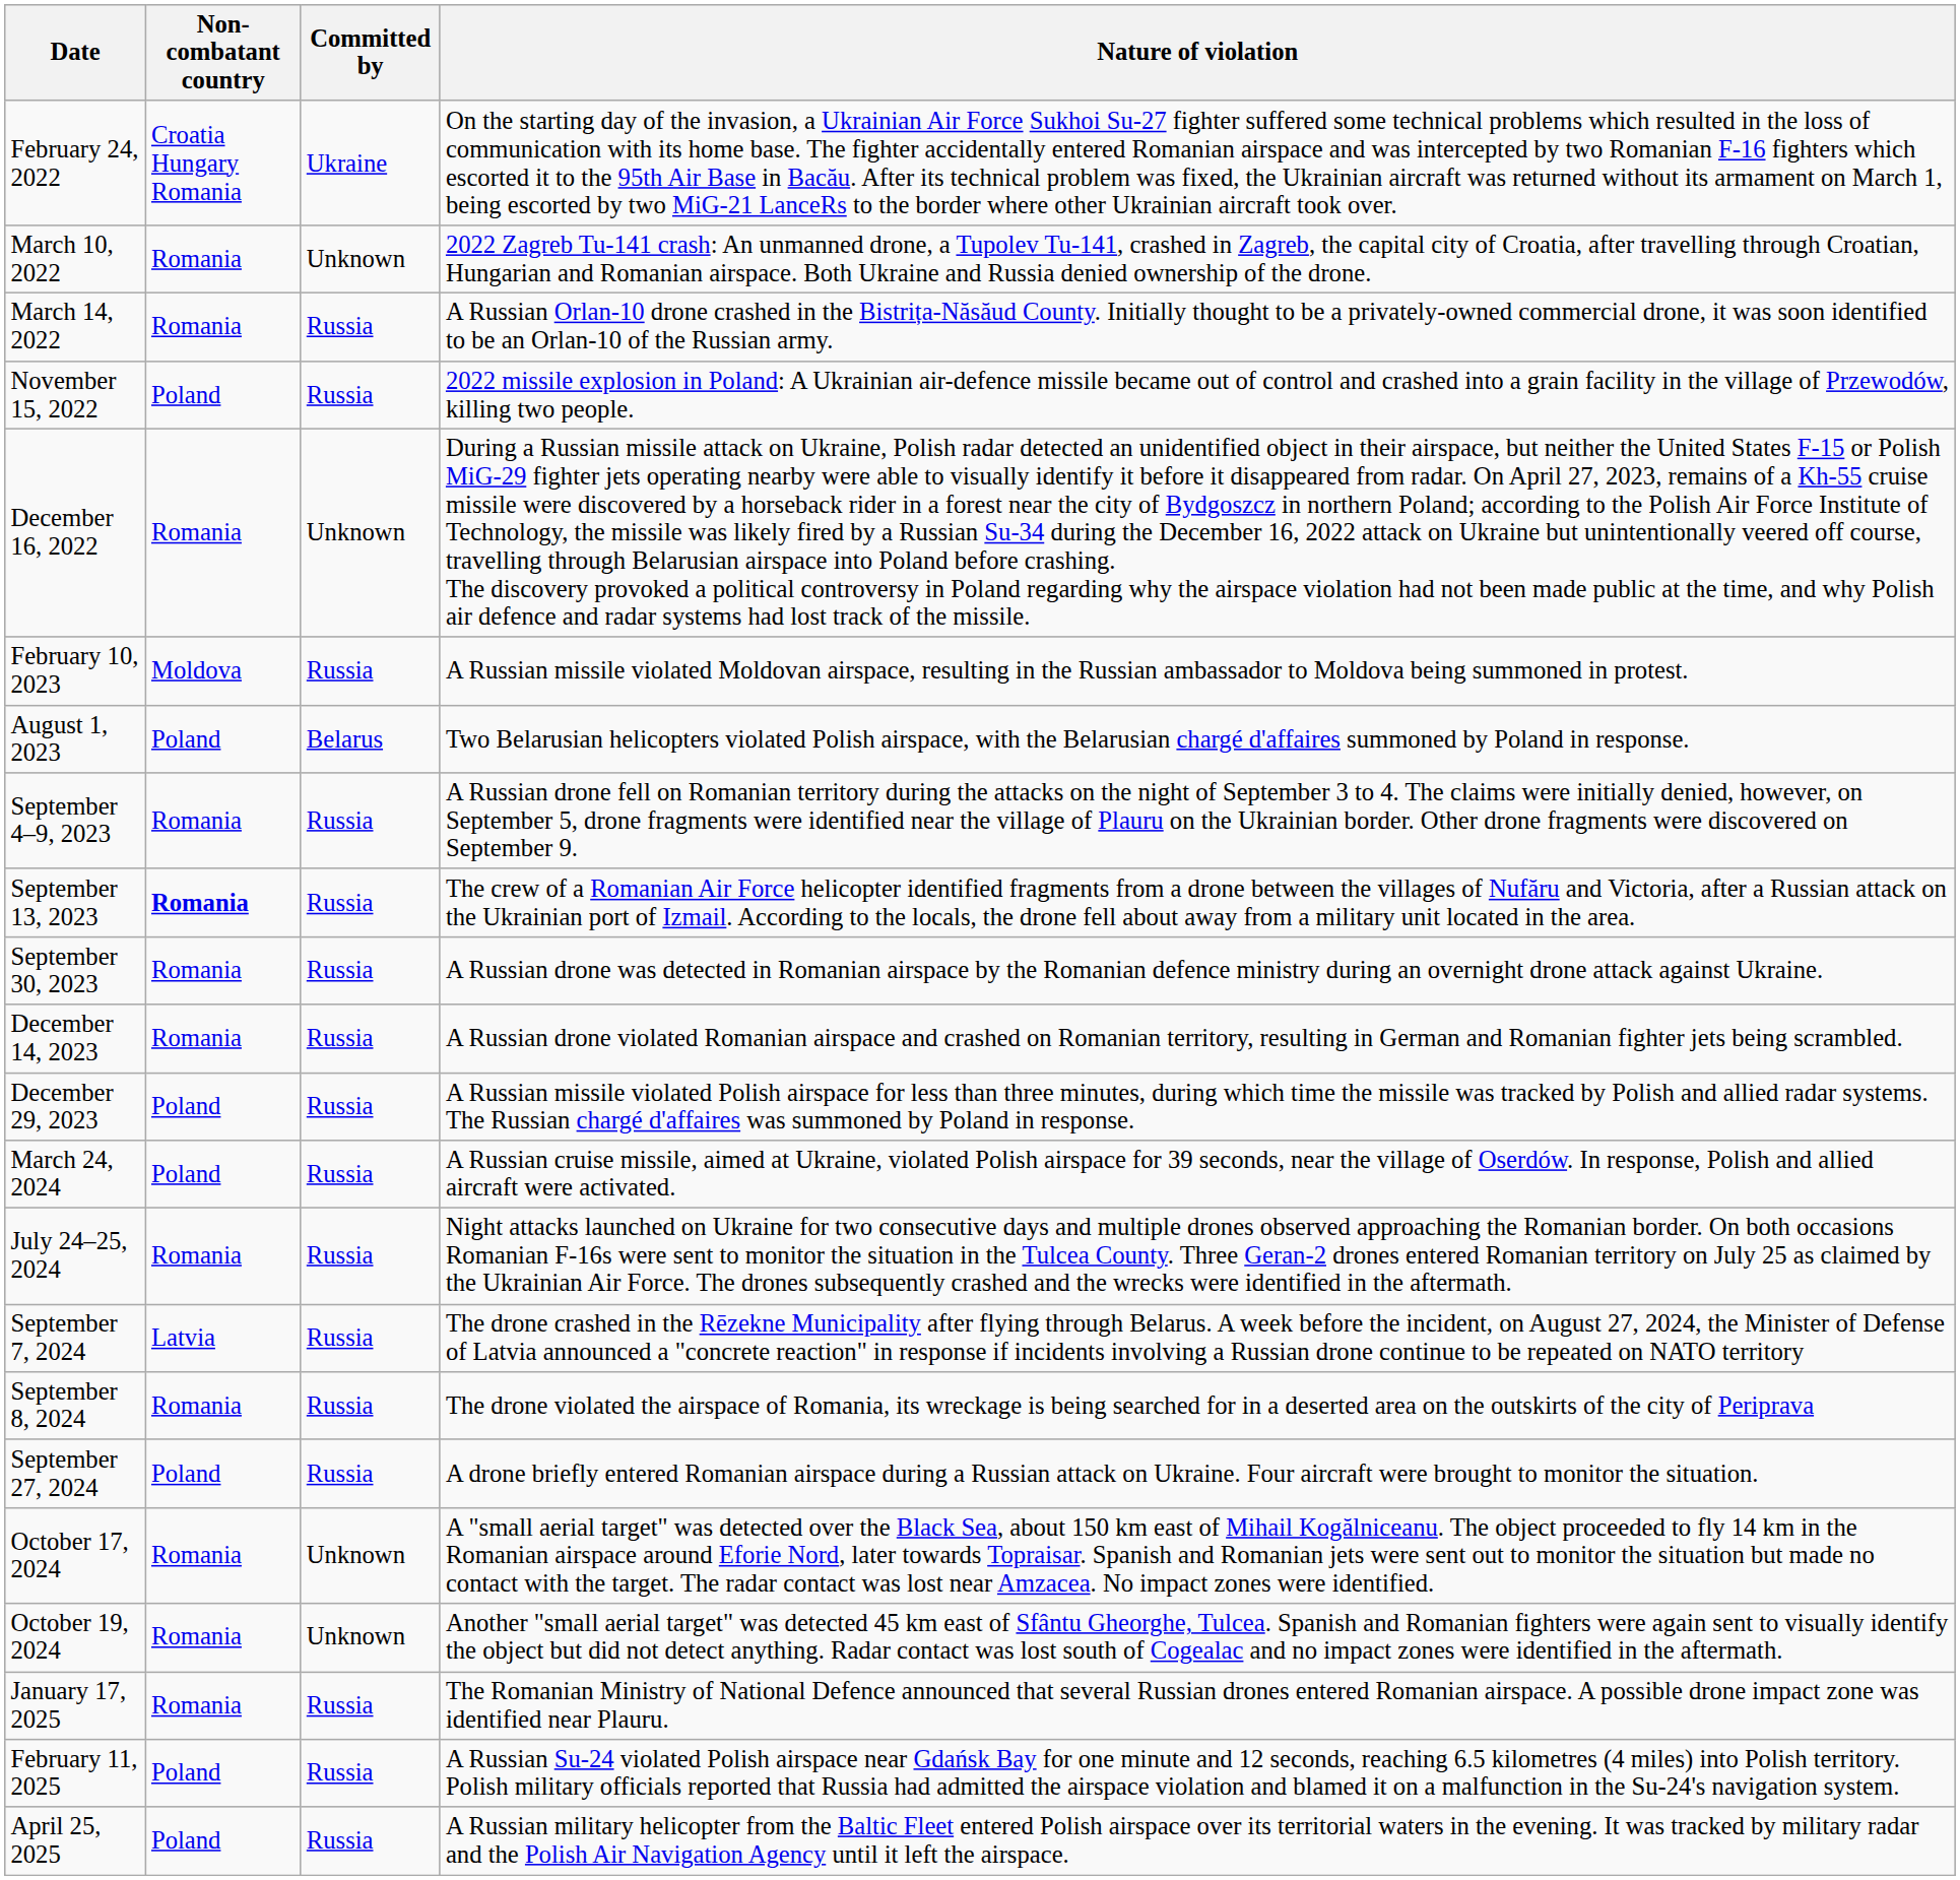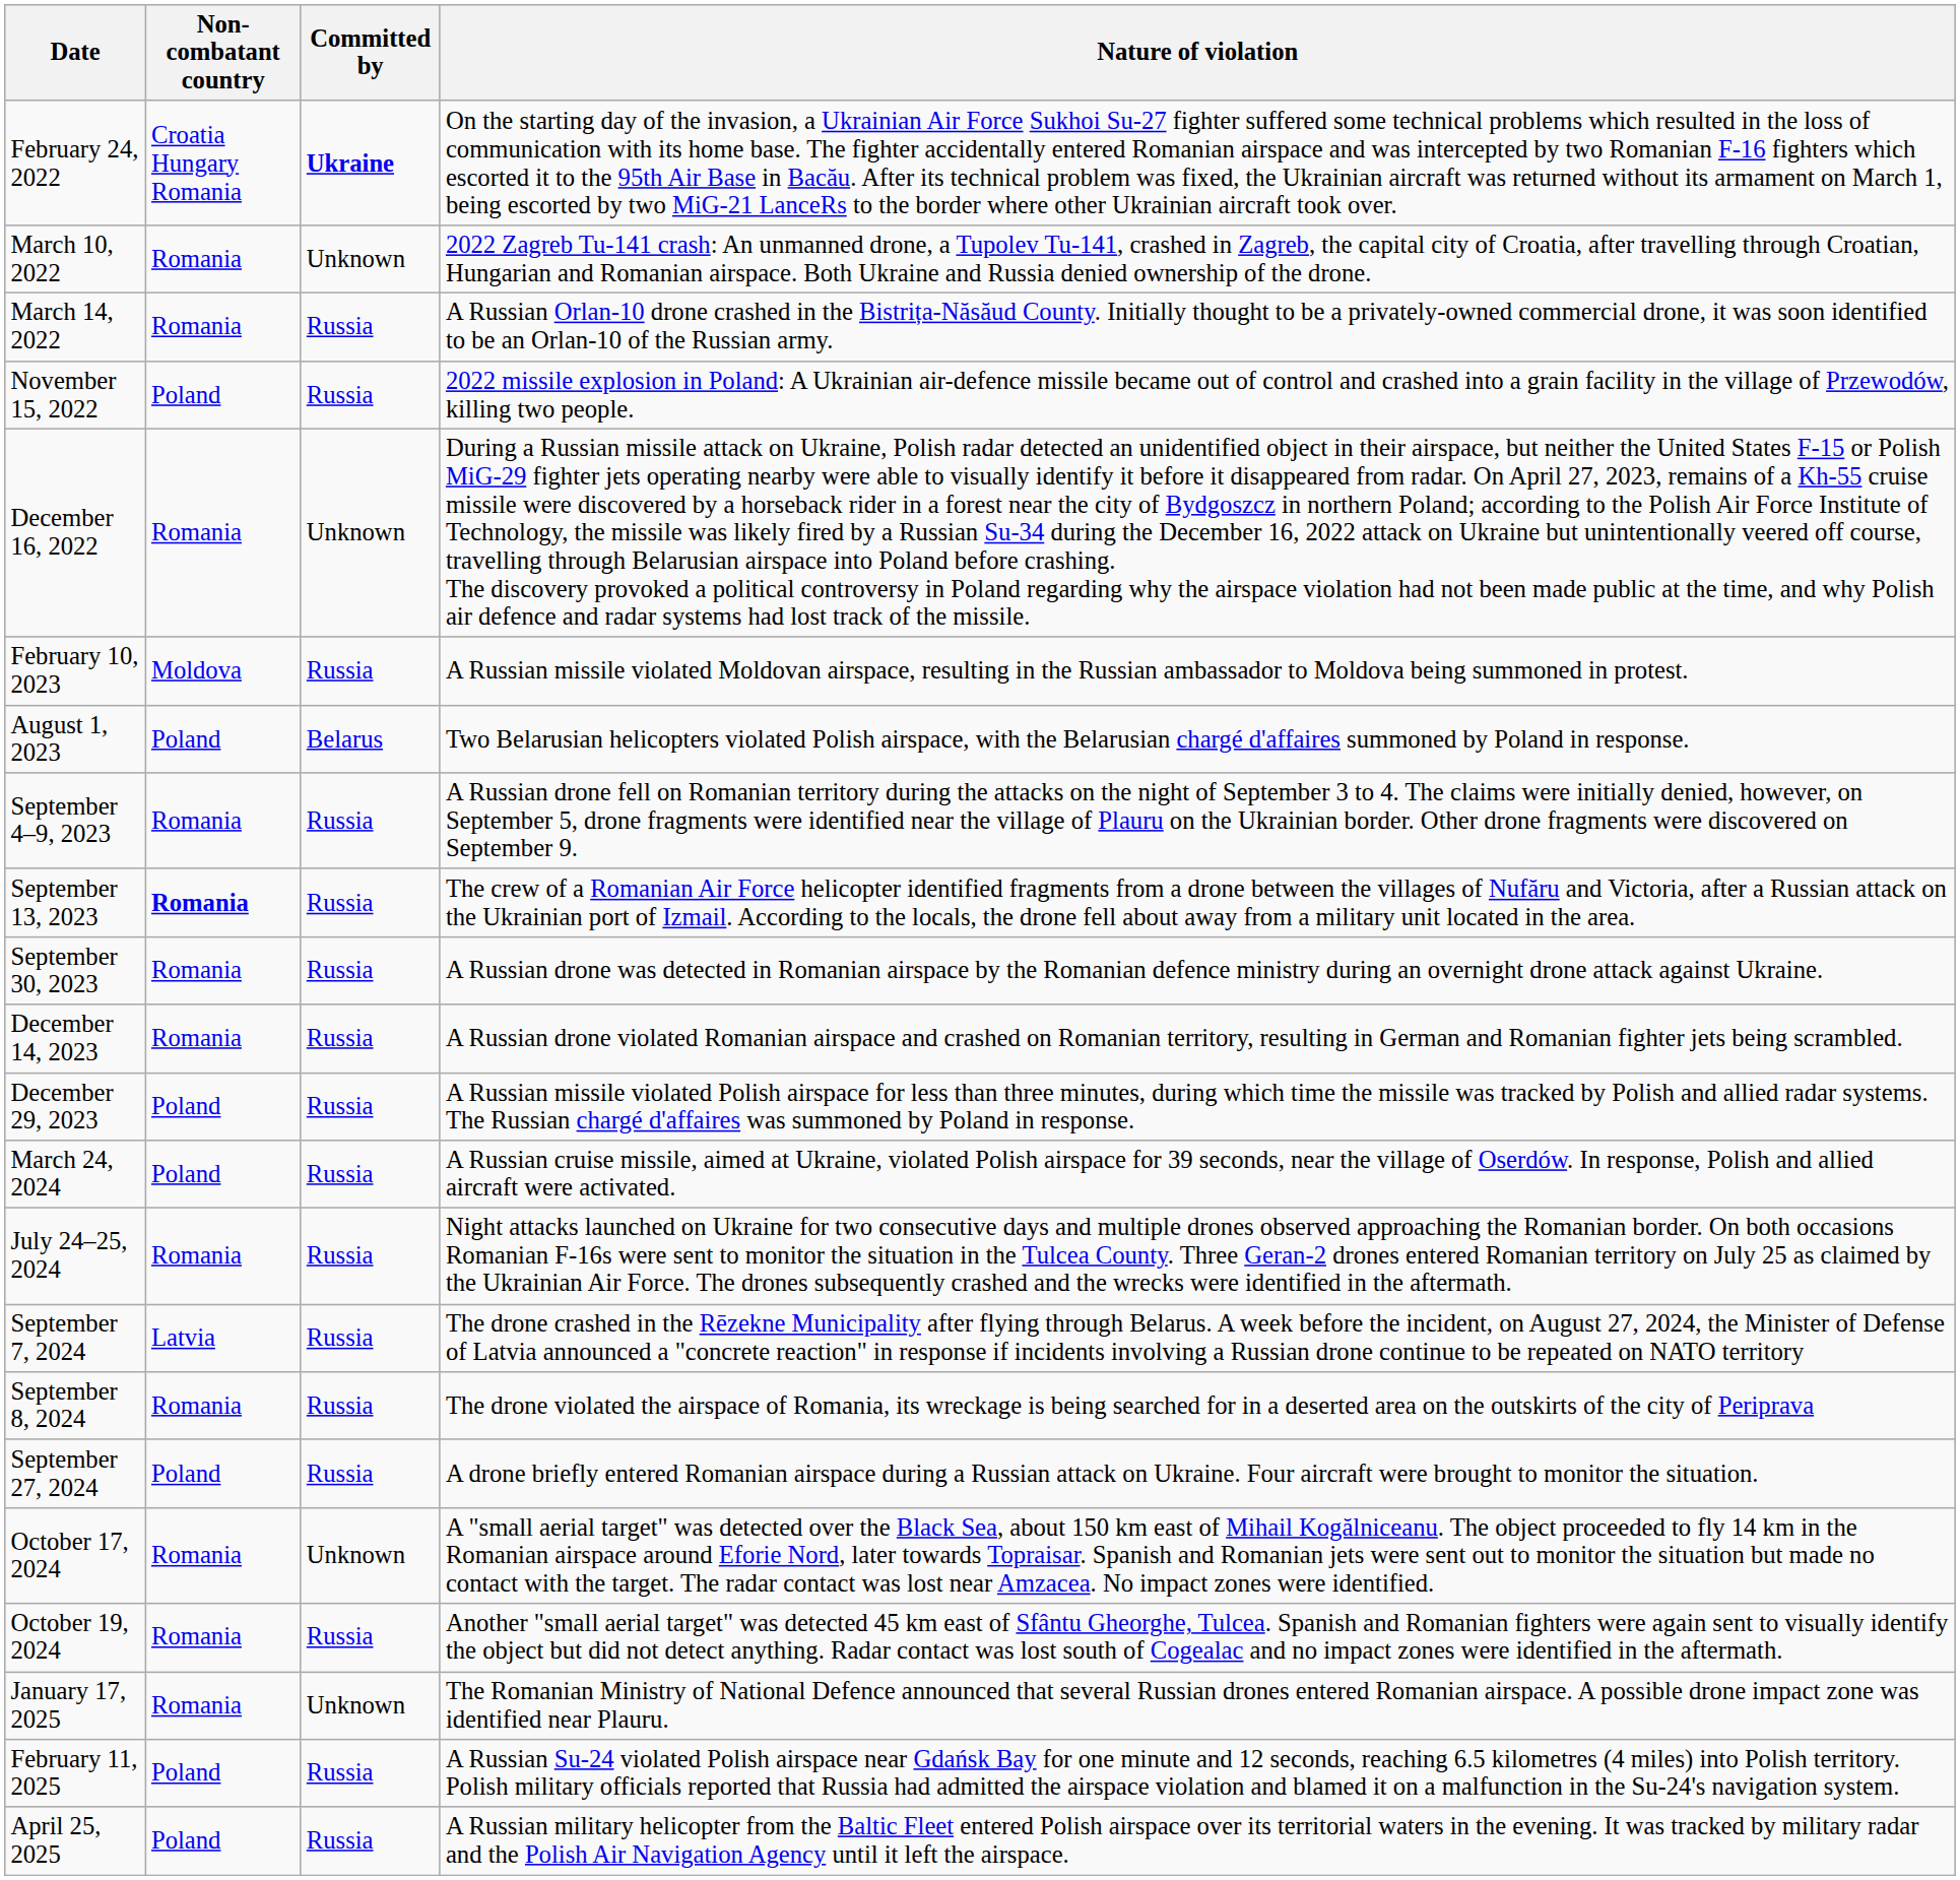 <table class="wikitable">
 <tr>
 <th>Date</th>
 <th>Non-combatant country</th>
 <th>Committed by</th>
 <th>Nature of violation</th>
 </tr>
 <tr>
 <td>February 24, 2022</td>
 <td> <a href='#'>Croatia</a><br> <a href='#'>Hungary</a><br> <a href='#'>Romania</a></td>
-<td> <a href='#'>Ukraine</a></td>
+<td><strong> <a href='#'>Ukraine</a></strong></td>
 <td>On the starting day of the invasion, a <a href='#'>Ukrainian Air Force</a> <a href='#'>Sukhoi Su-27</a> fighter suffered some technical problems which resulted in the loss of communication with its home base. The fighter accidentally entered Romanian airspace and was intercepted by two Romanian <a href='#'>F-16</a> fighters which escorted it to the <a href='#'>95th Air Base</a> in <a href='#'>Bacău</a>. After its technical problem was fixed, the Ukrainian aircraft was returned without its armament on March 1, being escorted by two <a href='#'>MiG-21 LanceRs</a> to the border where other Ukrainian aircraft took over.</td>
 </tr>
 <tr>
 <td>March 10, 2022</td>
 <td> <a href='#'>Romania</a></td>
 <td>Unknown</td>
 <td><a href='#'>2022 Zagreb Tu-141 crash</a>: An unmanned drone, a <a href='#'>Tupolev Tu-141</a>, crashed in <a href='#'>Zagreb</a>, the capital city of Croatia, after travelling through Croatian, Hungarian and Romanian airspace. Both Ukraine and Russia denied ownership of the drone.</td>
 </tr>
 <tr>
 <td>March 14, 2022</td>
 <td> <a href='#'>Romania</a></td>
 <td> <a href='#'>Russia</a></td>
 <td>A Russian <a href='#'>Orlan-10</a> drone crashed in the <a href='#'>Bistrița-Năsăud County</a>. Initially thought to be a privately-owned commercial drone, it was soon identified to be an Orlan-10 of the Russian army.</td>
 </tr>
 <tr>
 <td>November 15, 2022</td>
 <td> <a href='#'>Poland</a></td>
 <td> <a href='#'>Russia</a></td>
 <td><a href='#'>2022 missile explosion in Poland</a>: A Ukrainian air-defence missile became out of control and crashed into a grain facility in the village of <a href='#'>Przewodów</a>, killing two people.</td>
 </tr>
 <tr>
 <td>December 16, 2022</td>
 <td> <a href='#'>Romania</a></td>
 <td>Unknown</td>
 <td>During a Russian missile attack on Ukraine, Polish radar detected an unidentified object in their airspace, but neither the United States <a href='#'>F-15</a> or Polish <a href='#'>MiG-29</a> fighter jets operating nearby were able to visually identify it before it disappeared from radar. On April 27, 2023, remains of a <a href='#'>Kh-55</a> cruise missile were discovered by a horseback rider in a forest near the city of <a href='#'>Bydgoszcz</a> in northern Poland; according to the Polish Air Force Institute of Technology, the missile was likely fired by a Russian <a href='#'>Su-34</a> during the December 16, 2022 attack on Ukraine but unintentionally veered off course, travelling through Belarusian airspace into Poland before crashing.<br>The discovery provoked a political controversy in Poland regarding why the airspace violation had not been made public at the time, and why Polish air defence and radar systems had lost track of the missile.</td>
 </tr>
 <tr>
 <td>February 10, 2023</td>
 <td> <a href='#'>Moldova</a></td>
 <td> <a href='#'>Russia</a></td>
 <td>A Russian missile violated Moldovan airspace, resulting in the Russian ambassador to Moldova being summoned in protest.</td>
 </tr>
 <tr>
 <td>August 1, 2023</td>
 <td> <a href='#'>Poland</a></td>
 <td> <a href='#'>Belarus</a></td>
 <td>Two Belarusian helicopters violated Polish airspace, with the Belarusian <a href='#'>chargé d'affaires</a> summoned by Poland in response.</td>
 </tr>
 <tr>
 <td>September 4–9, 2023</td>
 <td> <a href='#'>Romania</a></td>
 <td> <a href='#'>Russia</a></td>
 <td>A Russian drone fell on Romanian territory during the attacks on the night of September 3 to 4. The claims were initially denied, however, on September 5, drone fragments were identified near the village of <a href='#'>Plauru</a> on the Ukrainian border. Other drone fragments were discovered on September 9.</td>
 </tr>
 <tr>
 <td>September 13, 2023</td>
 <td><strong> <a href='#'>Romania</a></strong></td>
 <td> <a href='#'>Russia</a></td>
 <td>The crew of a <a href='#'>Romanian Air Force</a> helicopter identified fragments from a drone between the villages of <a href='#'>Nufăru</a> and Victoria, after a Russian attack on the Ukrainian port of <a href='#'>Izmail</a>. According to the locals, the drone fell about  away from a military unit located in the area.</td>
 </tr>
 <tr>
 <td>September 30, 2023</td>
 <td> <a href='#'>Romania</a></td>
 <td> <a href='#'>Russia</a></td>
 <td>A Russian drone was detected in Romanian airspace by the Romanian defence ministry during an overnight drone attack against Ukraine.</td>
 </tr>
 <tr>
 <td>December 14, 2023</td>
 <td> <a href='#'>Romania</a></td>
 <td> <a href='#'>Russia</a></td>
 <td>A Russian drone violated Romanian airspace and crashed on Romanian territory, resulting in German and Romanian fighter jets being scrambled.</td>
 </tr>
 <tr>
 <td>December 29, 2023</td>
 <td> <a href='#'>Poland</a></td>
 <td> <a href='#'>Russia</a></td>
 <td>A Russian missile violated Polish airspace for less than three minutes, during which time the missile was tracked by Polish and allied radar systems. The Russian <a href='#'>chargé d'affaires</a> was summoned by Poland in response.</td>
 </tr>
 <tr>
 <td>March 24, 2024</td>
 <td> <a href='#'>Poland</a></td>
 <td> <a href='#'>Russia</a></td>
 <td>A Russian cruise missile, aimed at Ukraine, violated Polish airspace for 39 seconds, near the village of <a href='#'>Oserdów</a>. In response, Polish and allied aircraft were activated.</td>
 </tr>
 <tr>
 <td>July 24–25, 2024</td>
 <td> <a href='#'>Romania</a></td>
 <td> <a href='#'>Russia</a></td>
 <td>Night attacks launched on Ukraine for two consecutive days and multiple drones observed approaching the Romanian border. On both occasions Romanian F-16s were sent to monitor the situation in the <a href='#'>Tulcea County</a>. Three <a href='#'>Geran-2</a> drones entered Romanian territory on July 25 as claimed by the Ukrainian Air Force. The drones subsequently crashed and the wrecks were identified in the aftermath.</td>
 </tr>
 <tr>
 <td>September 7, 2024</td>
 <td> <a href='#'>Latvia</a></td>
 <td> <a href='#'>Russia</a></td>
 <td>The drone crashed in the <a href='#'>Rēzekne Municipality</a> after flying through Belarus. A week before the incident, on August 27, 2024, the Minister of Defense of Latvia announced a "concrete reaction" in response if incidents involving a Russian drone continue to be repeated on NATO territory</td>
 </tr>
 <tr>
 <td>September 8, 2024</td>
 <td> <a href='#'>Romania</a></td>
 <td> <a href='#'>Russia</a></td>
 <td>The drone violated the airspace of Romania, its wreckage is being searched for in a deserted area on the outskirts of the city of <a href='#'>Periprava</a></td>
 </tr>
 <tr>
 <td>September 27, 2024</td>
 <td> <a href='#'>Poland</a></td>
 <td> <a href='#'>Russia</a></td>
 <td>A drone briefly entered Romanian airspace during a Russian attack on Ukraine. Four aircraft were brought to monitor the situation.</td>
 </tr>
 <tr>
 <td>October 17, 2024</td>
 <td> <a href='#'>Romania</a></td>
 <td>Unknown</td>
 <td>A "small aerial target" was detected over the <a href='#'>Black Sea</a>, about 150 km east of <a href='#'>Mihail Kogălniceanu</a>. The object proceeded to fly 14 km in the Romanian airspace around <a href='#'>Eforie Nord</a>, later towards <a href='#'>Topraisar</a>. Spanish and Romanian jets were sent out to monitor the situation but made no contact with the target. The radar contact was lost near <a href='#'>Amzacea</a>. No impact zones were identified.</td>
 </tr>
 <tr>
 <td>October 19, 2024</td>
 <td> <a href='#'>Romania</a></td>
-<td>Unknown</td>
+<td> <a href='#'>Russia</a></td>
 <td>Another "small aerial target" was detected 45 km east of <a href='#'>Sfântu Gheorghe, Tulcea</a>. Spanish and Romanian fighters were again sent to visually identify the object but did not detect anything. Radar contact was lost south of <a href='#'>Cogealac</a> and no impact zones were identified in the aftermath.</td>
 </tr>
 <tr>
 <td>January 17, 2025</td>
 <td> <a href='#'>Romania</a></td>
-<td> <a href='#'>Russia</a></td>
+<td>Unknown</td>
 <td>The Romanian Ministry of National Defence announced that several Russian drones entered Romanian airspace. A possible drone impact zone was identified near Plauru.</td>
 </tr>
 <tr>
 <td>February 11, 2025</td>
 <td> <a href='#'>Poland</a></td>
 <td> <a href='#'>Russia</a></td>
 <td>A Russian <a href='#'>Su-24</a> violated Polish airspace near <a href='#'>Gdańsk Bay</a> for one minute and 12 seconds, reaching 6.5 kilometres (4 miles) into Polish territory. Polish military officials reported that Russia had admitted the airspace violation and blamed it on a malfunction in the Su-24's navigation system.</td>
 </tr>
 <tr>
 <td>April 25, 2025</td>
 <td> <a href='#'>Poland</a></td>
 <td> <a href='#'>Russia</a></td>
 <td>A Russian military helicopter from the <a href='#'>Baltic Fleet</a> entered Polish airspace over its territorial waters in the evening. It was tracked by military radar and the <a href='#'>Polish Air Navigation Agency</a> until it left the airspace.</td>
 </tr>
 <tr>
 </tr>
 </table>
